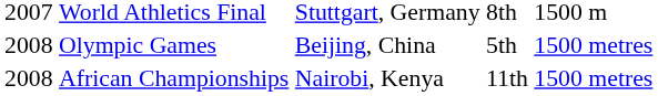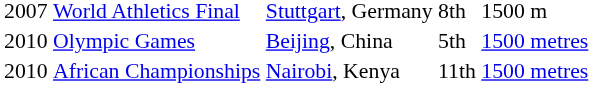 <table>
 <tr>
 <td>2007</td>
 <td><a href='#'>World Athletics Final</a></td>
 <td><a href='#'>Stuttgart</a>, Germany</td>
 <td>8th</td>
 <td>1500 m</td>
 </tr>
 <tr>
-<td>2008</td>
+<td>2010</td>
 <td><a href='#'>Olympic Games</a></td>
 <td><a href='#'>Beijing</a>, China</td>
 <td>5th</td>
 <td><a href='#'>1500 metres</a></td>
 </tr>
 <tr>
-<td>2008</td>
+<td>2010</td>
 <td><a href='#'>African Championships</a></td>
 <td><a href='#'>Nairobi</a>, Kenya</td>
 <td>11th</td>
 <td><a href='#'>1500 metres</a></td>
 </tr>
 </table>
